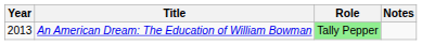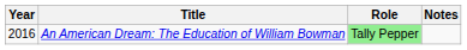 <table class="wikitable sortable">
 <tr>
 <th>Year</th>
 <th>Title</th>
 <th>Role</th>
 <th>Notes</th>
 </tr>
 <tr>
-<td>2013</td>
+<td>2016</td>
 <td><em><a href='#'>An American Dream: The Education of William Bowman</a></em></td>
 <td style="background: lightgreen;">Tally Pepper</td>
 <td></td>
 </tr>
 </table>
